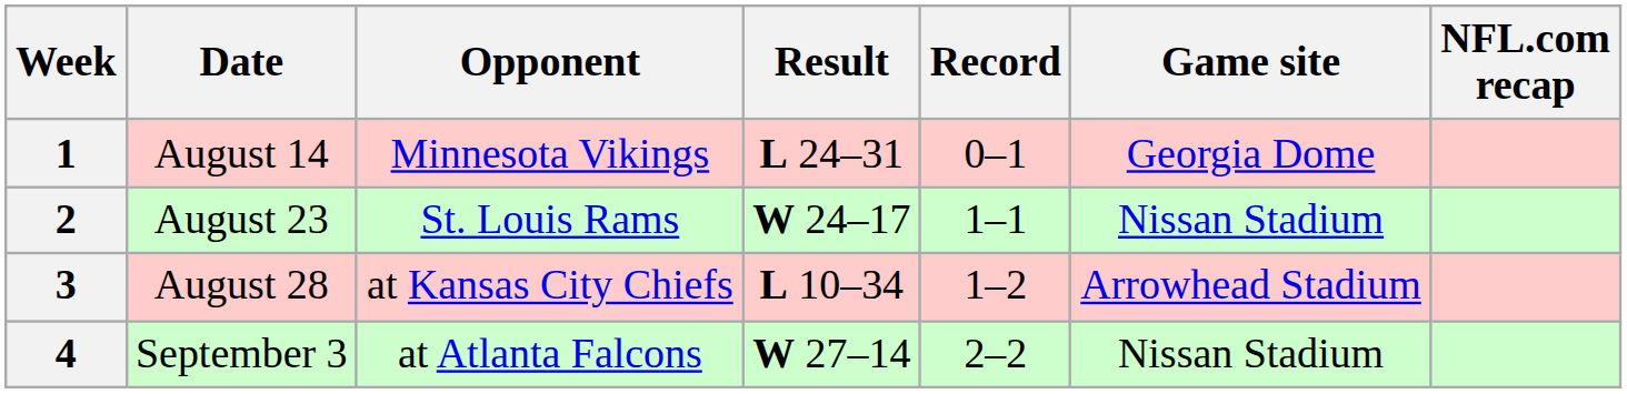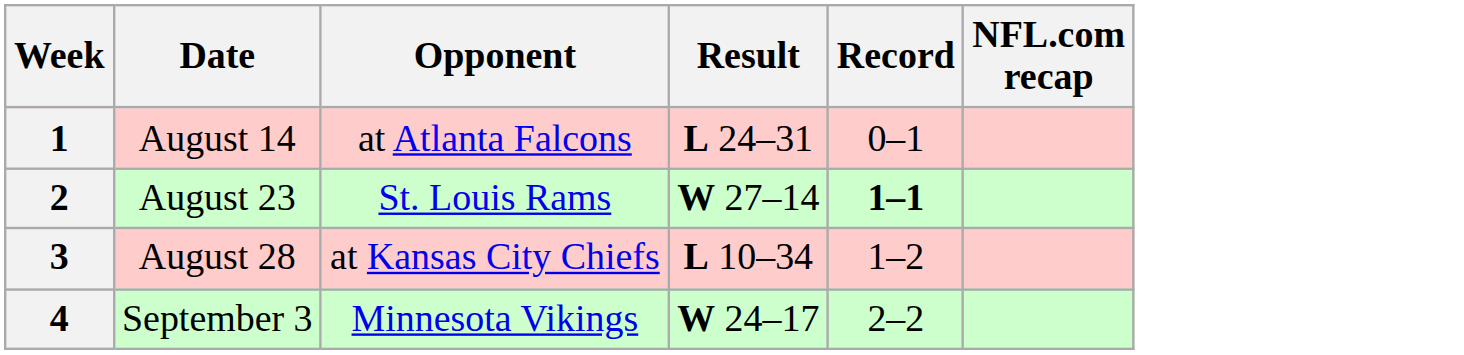 <table class="wikitable" style="text-align:center">
 <tr>
 <th>Week</th>
 <th>Date</th>
 <th>Opponent</th>
 <th>Result</th>
 <th>Record</th>
-<th>Game site</th>
 <th>NFL.com<br>recap</th>
 </tr>
 <tr style="background:#fcc">
 <th>1</th>
 <td>August 14</td>
-<td><a href='#'>Minnesota Vikings</a></td>
+<td>at <a href='#'>Atlanta Falcons</a></td>
 <td><strong>L</strong> 24–31</td>
 <td>0–1</td>
-<td><a href='#'>Georgia Dome</a></td>
 <td></td>
 </tr>
 <tr style="background:#cfc">
 <th>2</th>
 <td>August 23</td>
 <td><a href='#'>St. Louis Rams</a></td>
-<td><strong>W</strong> 24–17</td>
-<td>1–1</td>
-<td><a href='#'>Nissan Stadium</a></td>
+<td><strong>W</strong> 27–14</td>
+<td><strong>1–1</strong></td>
 <td></td>
 </tr>
 <tr style="background:#fcc">
 <th>3</th>
 <td>August 28</td>
 <td>at <a href='#'>Kansas City Chiefs</a></td>
 <td><strong>L</strong> 10–34</td>
 <td>1–2</td>
-<td><a href='#'>Arrowhead Stadium</a></td>
 <td></td>
 </tr>
 <tr style="background:#cfc">
 <th>4</th>
 <td>September 3</td>
-<td>at <a href='#'>Atlanta Falcons</a></td>
-<td><strong>W</strong> 27–14</td>
+<td><a href='#'>Minnesota Vikings</a></td>
+<td><strong>W</strong> 24–17</td>
 <td>2–2</td>
-<td>Nissan Stadium</td>
 <td></td>
 </tr>
 </table>
